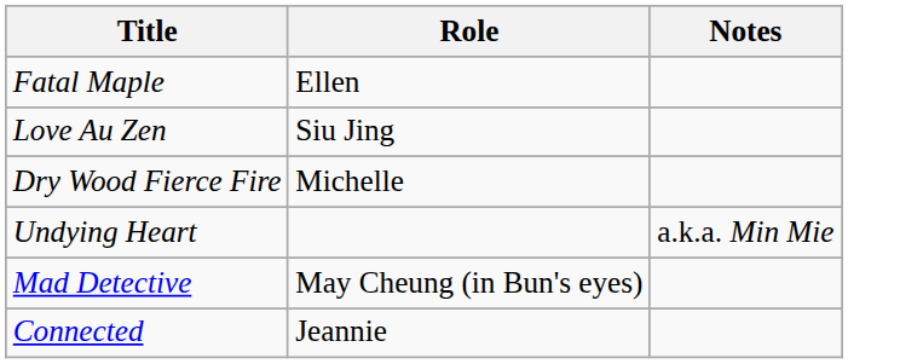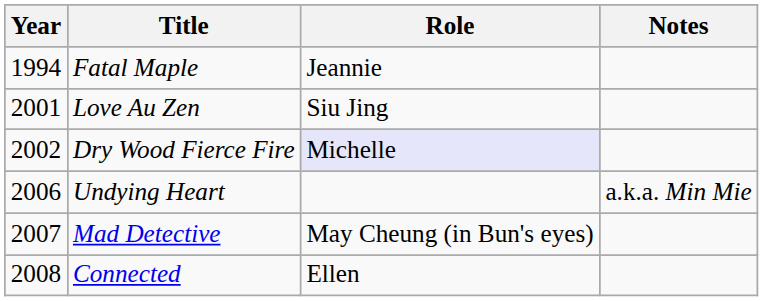 <table class="wikitable" style="font-size: 90%;">
 <tr>
+<th>Year</th>
 <th>Title</th>
 <th>Role</th>
 <th>Notes</th>
 </tr>
 <tr>
+<td>1994</td>
 <td><em>Fatal Maple</em></td>
-<td>Ellen</td>
+<td>Jeannie</td>
 <td></td>
 </tr>
 <tr>
+<td>2001</td>
 <td><em>Love Au Zen</em></td>
 <td>Siu Jing</td>
 <td></td>
 </tr>
 <tr>
+<td>2002</td>
 <td><em>Dry Wood Fierce Fire</em></td>
-<td>Michelle</td>
+<td style="background: lavender;">Michelle</td>
 <td></td>
 </tr>
 <tr>
+<td>2006</td>
 <td><em>Undying Heart</em></td>
 <td></td>
 <td>a.k.a. <em>Min Mie</em></td>
 </tr>
 <tr>
+<td>2007</td>
 <td><em><a href='#'>Mad Detective</a></em></td>
 <td>May Cheung (in Bun's eyes)</td>
 <td></td>
 </tr>
 <tr>
+<td>2008</td>
 <td><em><a href='#'>Connected</a></em></td>
-<td>Jeannie</td>
+<td>Ellen</td>
 <td></td>
 </tr>
 </table>
